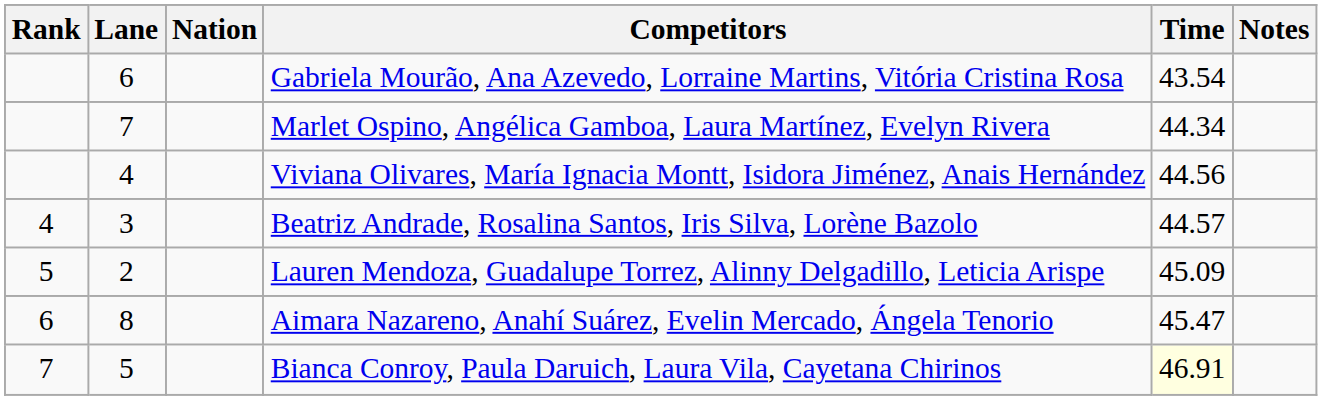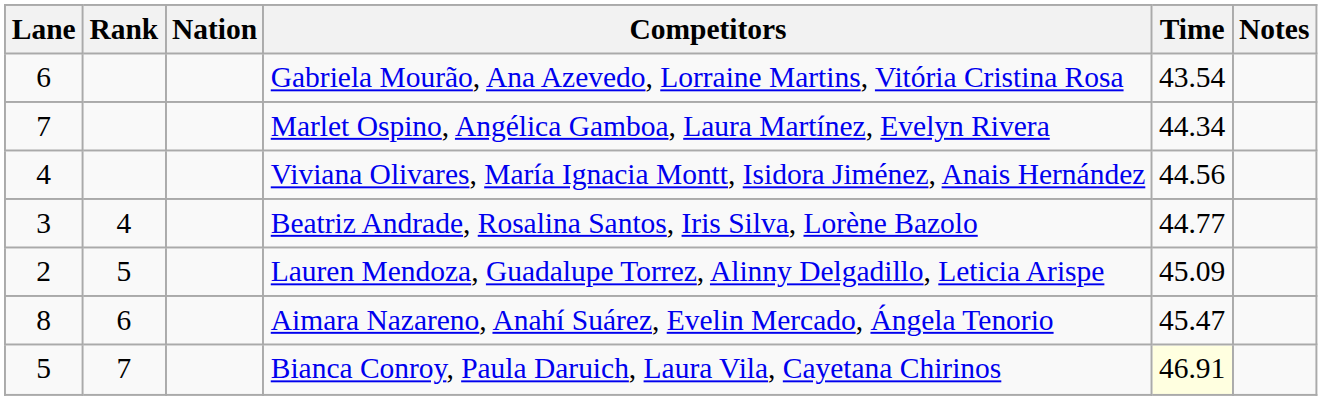 <table class="wikitable sortable" style="text-align:center; font-size:95%">
 <tr>
+<th>Lane</th>
 <th>Rank</th>
-<th>Lane</th>
 <th>Nation</th>
 <th>Competitors</th>
 <th>Time</th>
 <th>Notes</th>
 </tr>
 <tr>
+<td>6</td>
 <td></td>
-<td>6</td>
 <td align=left></td>
 <td align=left><a href='#'>Gabriela Mourão</a>, <a href='#'>Ana Azevedo</a>, <a href='#'>Lorraine Martins</a>, <a href='#'>Vitória Cristina Rosa</a></td>
 <td>43.54</td>
 <td></td>
 </tr>
 <tr>
+<td>7</td>
 <td></td>
-<td>7</td>
 <td align=left></td>
 <td align=left><a href='#'>Marlet Ospino</a>, <a href='#'>Angélica Gamboa</a>, <a href='#'>Laura Martínez</a>, <a href='#'>Evelyn Rivera</a></td>
 <td>44.34</td>
 <td></td>
 </tr>
 <tr>
+<td>4</td>
 <td></td>
-<td>4</td>
 <td align=left></td>
 <td align=left><a href='#'>Viviana Olivares</a>, <a href='#'>María Ignacia Montt</a>, <a href='#'>Isidora Jiménez</a>, <a href='#'>Anais Hernández</a></td>
 <td>44.56</td>
 <td></td>
 </tr>
 <tr>
+<td>3</td>
 <td>4</td>
-<td>3</td>
 <td align=left></td>
 <td align=left><a href='#'>Beatriz Andrade</a>, <a href='#'>Rosalina Santos</a>, <a href='#'>Iris Silva</a>, <a href='#'>Lorène Bazolo</a></td>
-<td>44.57</td>
+<td>44.77</td>
 <td></td>
 </tr>
 <tr>
+<td>2</td>
 <td>5</td>
-<td>2</td>
 <td align=left></td>
 <td align=left><a href='#'>Lauren Mendoza</a>, <a href='#'>Guadalupe Torrez</a>, <a href='#'>Alinny Delgadillo</a>, <a href='#'>Leticia Arispe</a></td>
 <td>45.09</td>
 <td><strong></strong></td>
 </tr>
 <tr>
+<td>8</td>
 <td>6</td>
-<td>8</td>
 <td align=left></td>
 <td align=left><a href='#'>Aimara Nazareno</a>, <a href='#'>Anahí Suárez</a>, <a href='#'>Evelin Mercado</a>, <a href='#'>Ángela Tenorio</a></td>
 <td>45.47</td>
 <td></td>
 </tr>
 <tr>
+<td>5</td>
 <td>7</td>
-<td>5</td>
 <td align=left></td>
 <td align=left><a href='#'>Bianca Conroy</a>, <a href='#'>Paula Daruich</a>, <a href='#'>Laura Vila</a>, <a href='#'>Cayetana Chirinos</a></td>
 <td style="background: lightyellow;">46.91</td>
 <td></td>
 </tr>
 </table>
